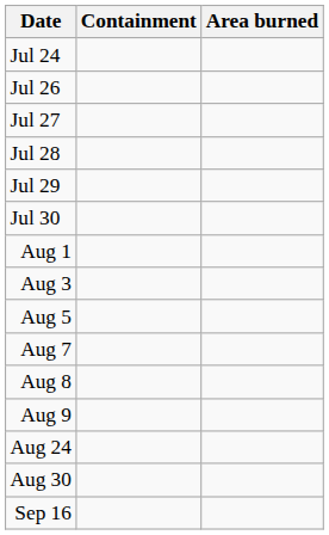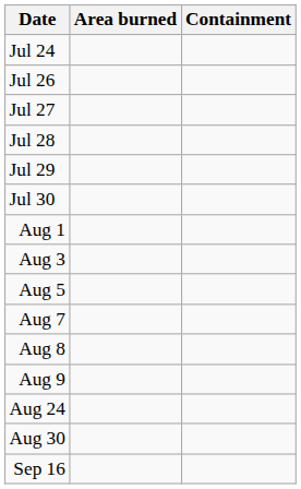 <table class="wikitable" style="text-align: right;">
 <tr>
 <th>Date</th>
+<th>Area burned</th>
 <th>Containment</th>
-<th>Area burned</th>
 </tr>
 <tr>
 <td style="text-align: left;">Jul 24</td>
+<td></td>
 <td style="text-align: left;"></td>
-<td></td>
 </tr>
 <tr>
 <td style="text-align: left;">Jul 26</td>
+<td></td>
 <td style="text-align: left;"></td>
-<td></td>
 </tr>
 <tr>
 <td style="text-align: left;">Jul 27</td>
+<td></td>
 <td style="text-align: left;"></td>
-<td></td>
 </tr>
 <tr>
 <td style="text-align: left;">Jul 28</td>
+<td></td>
 <td style="text-align: left;"></td>
-<td></td>
 </tr>
 <tr>
 <td style="text-align: left;">Jul 29</td>
+<td></td>
 <td style="text-align: left;"></td>
-<td></td>
 </tr>
 <tr>
 <td style="text-align: left;">Jul 30</td>
+<td></td>
 <td style="text-align: left;"></td>
-<td></td>
 </tr>
 <tr>
 <td>Aug 1</td>
+<td></td>
 <td style="text-align: left;"></td>
-<td></td>
 </tr>
 <tr>
 <td>Aug 3</td>
+<td></td>
 <td style="text-align: left;"></td>
-<td></td>
 </tr>
 <tr>
 <td>Aug 5</td>
+<td></td>
 <td style="text-align: left;"></td>
-<td></td>
 </tr>
 <tr>
 <td>Aug 7</td>
+<td></td>
 <td style="text-align: left;"></td>
-<td></td>
 </tr>
 <tr>
 <td>Aug 8</td>
+<td></td>
 <td style="text-align: left;"></td>
-<td></td>
 </tr>
 <tr>
 <td>Aug 9</td>
+<td></td>
 <td style="text-align: left;"></td>
-<td></td>
 </tr>
 <tr>
 <td>Aug 24</td>
+<td></td>
 <td style="text-align: left;"></td>
-<td></td>
 </tr>
 <tr>
 <td>Aug 30</td>
+<td></td>
 <td style="text-align: left;"></td>
-<td></td>
 </tr>
 <tr>
 <td>Sep 16</td>
+<td></td>
 <td style="text-align: left;"></td>
-<td></td>
 </tr>
 </table>
